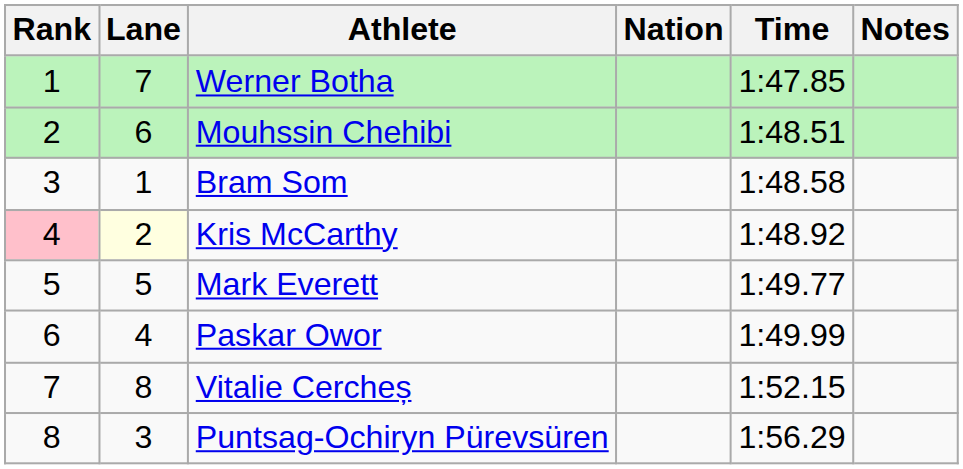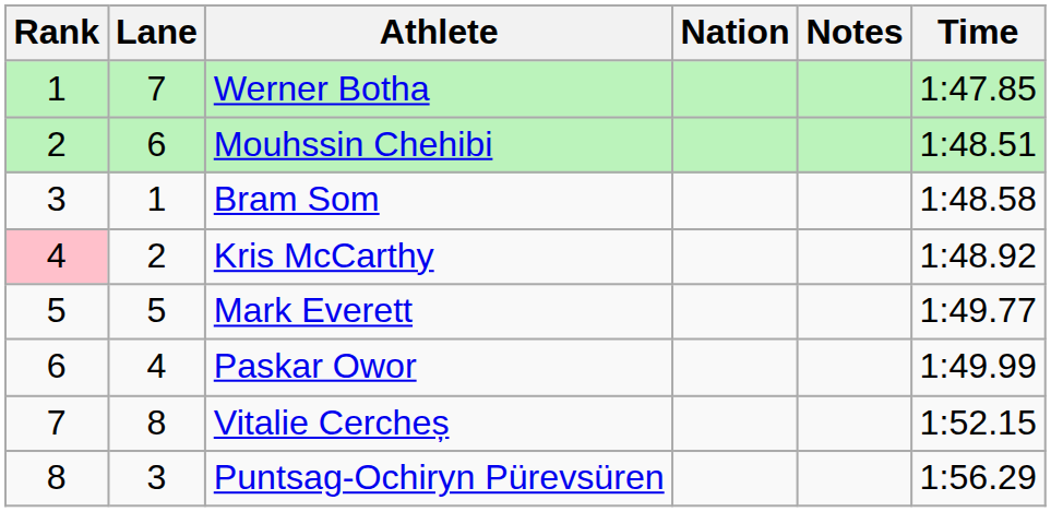 <table class="wikitable sortable" style="text-align:center">
 <tr>
 <th>Rank</th>
 <th>Lane</th>
 <th>Athlete</th>
 <th>Nation</th>
+<th>Notes</th>
 <th>Time</th>
-<th>Notes</th>
 </tr>
 <tr bgcolor = "bbf3bb">
 <td>1</td>
 <td>7</td>
 <td align="left"><a href='#'>Werner Botha</a></td>
 <td align="left"></td>
+<td></td>
 <td>1:47.85</td>
-<td></td>
 </tr>
 <tr bgcolor = "bbf3bb">
 <td>2</td>
 <td>6</td>
 <td align="left"><a href='#'>Mouhssin Chehibi</a></td>
 <td align="left"></td>
+<td></td>
 <td>1:48.51</td>
-<td></td>
 </tr>
 <tr>
 <td>3</td>
 <td>1</td>
 <td align="left"><a href='#'>Bram Som</a></td>
 <td align="left"></td>
+<td></td>
 <td>1:48.58</td>
-<td></td>
 </tr>
 <tr>
 <td style="background: pink;">4</td>
-<td style="background: lightyellow;">2</td>
+<td>2</td>
 <td align="left"><a href='#'>Kris McCarthy</a></td>
 <td align="left"></td>
+<td></td>
 <td>1:48.92</td>
-<td></td>
 </tr>
 <tr>
 <td>5</td>
 <td>5</td>
 <td align="left"><a href='#'>Mark Everett</a></td>
 <td align="left"></td>
+<td></td>
 <td>1:49.77</td>
-<td></td>
 </tr>
 <tr>
 <td>6</td>
 <td>4</td>
 <td align="left"><a href='#'>Paskar Owor</a></td>
 <td align="left"></td>
+<td></td>
 <td>1:49.99</td>
-<td></td>
 </tr>
 <tr>
 <td>7</td>
 <td>8</td>
 <td align="left"><a href='#'>Vitalie Cercheș</a></td>
 <td align="left"></td>
+<td></td>
 <td>1:52.15</td>
-<td></td>
 </tr>
 <tr>
 <td>8</td>
 <td>3</td>
 <td align="left"><a href='#'>Puntsag-Ochiryn Pürevsüren</a></td>
 <td align="left"></td>
+<td></td>
 <td>1:56.29</td>
-<td></td>
 </tr>
 </table>
